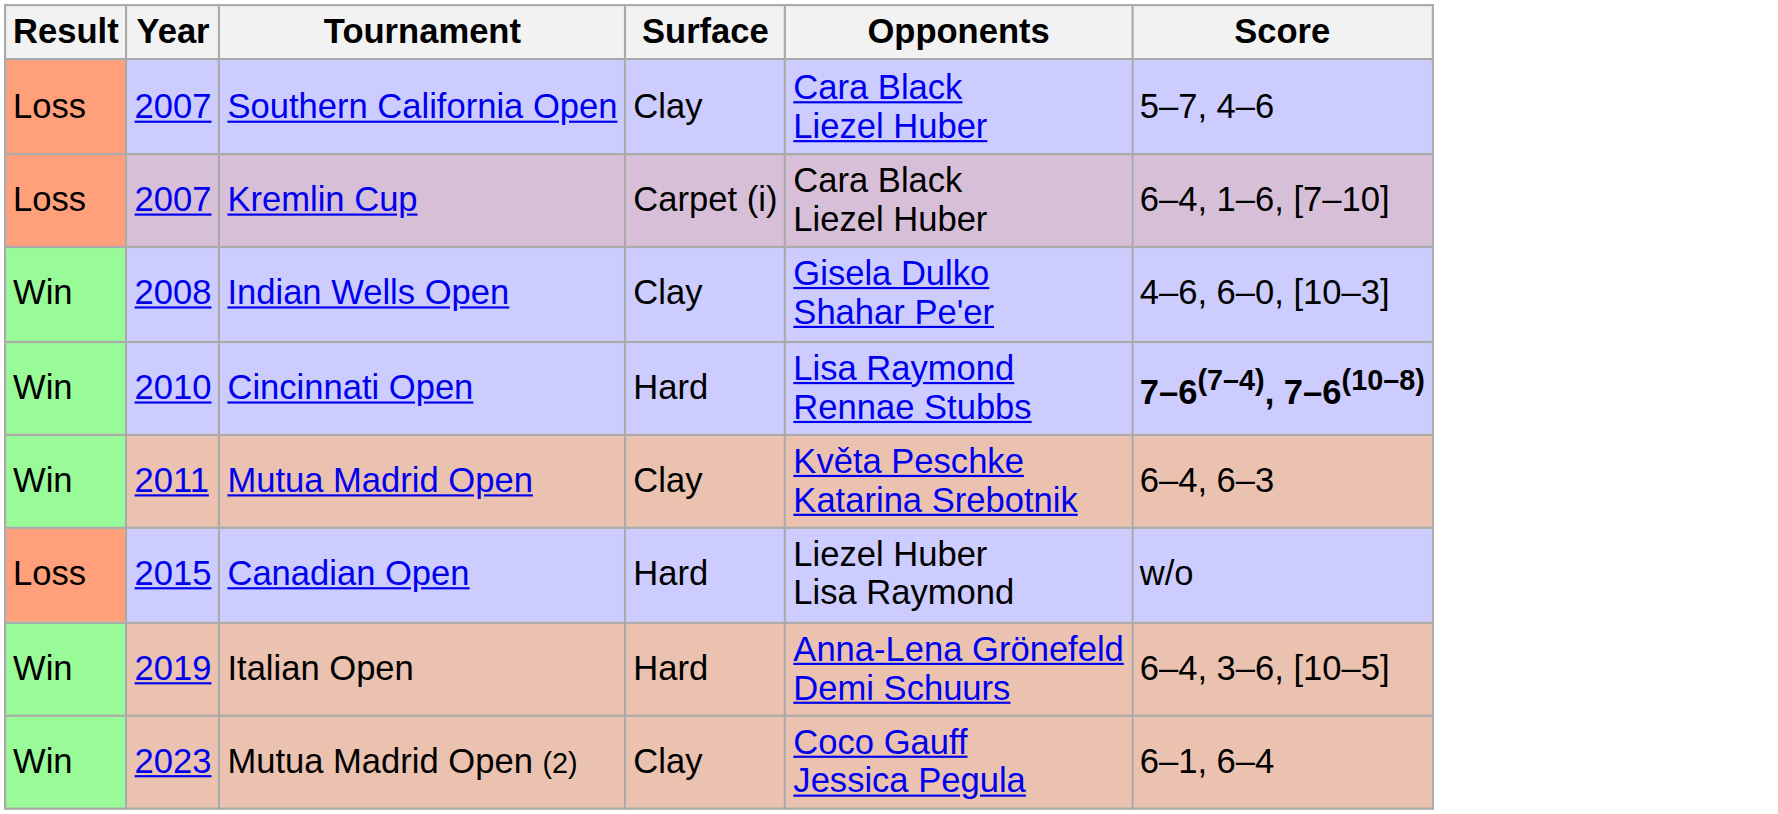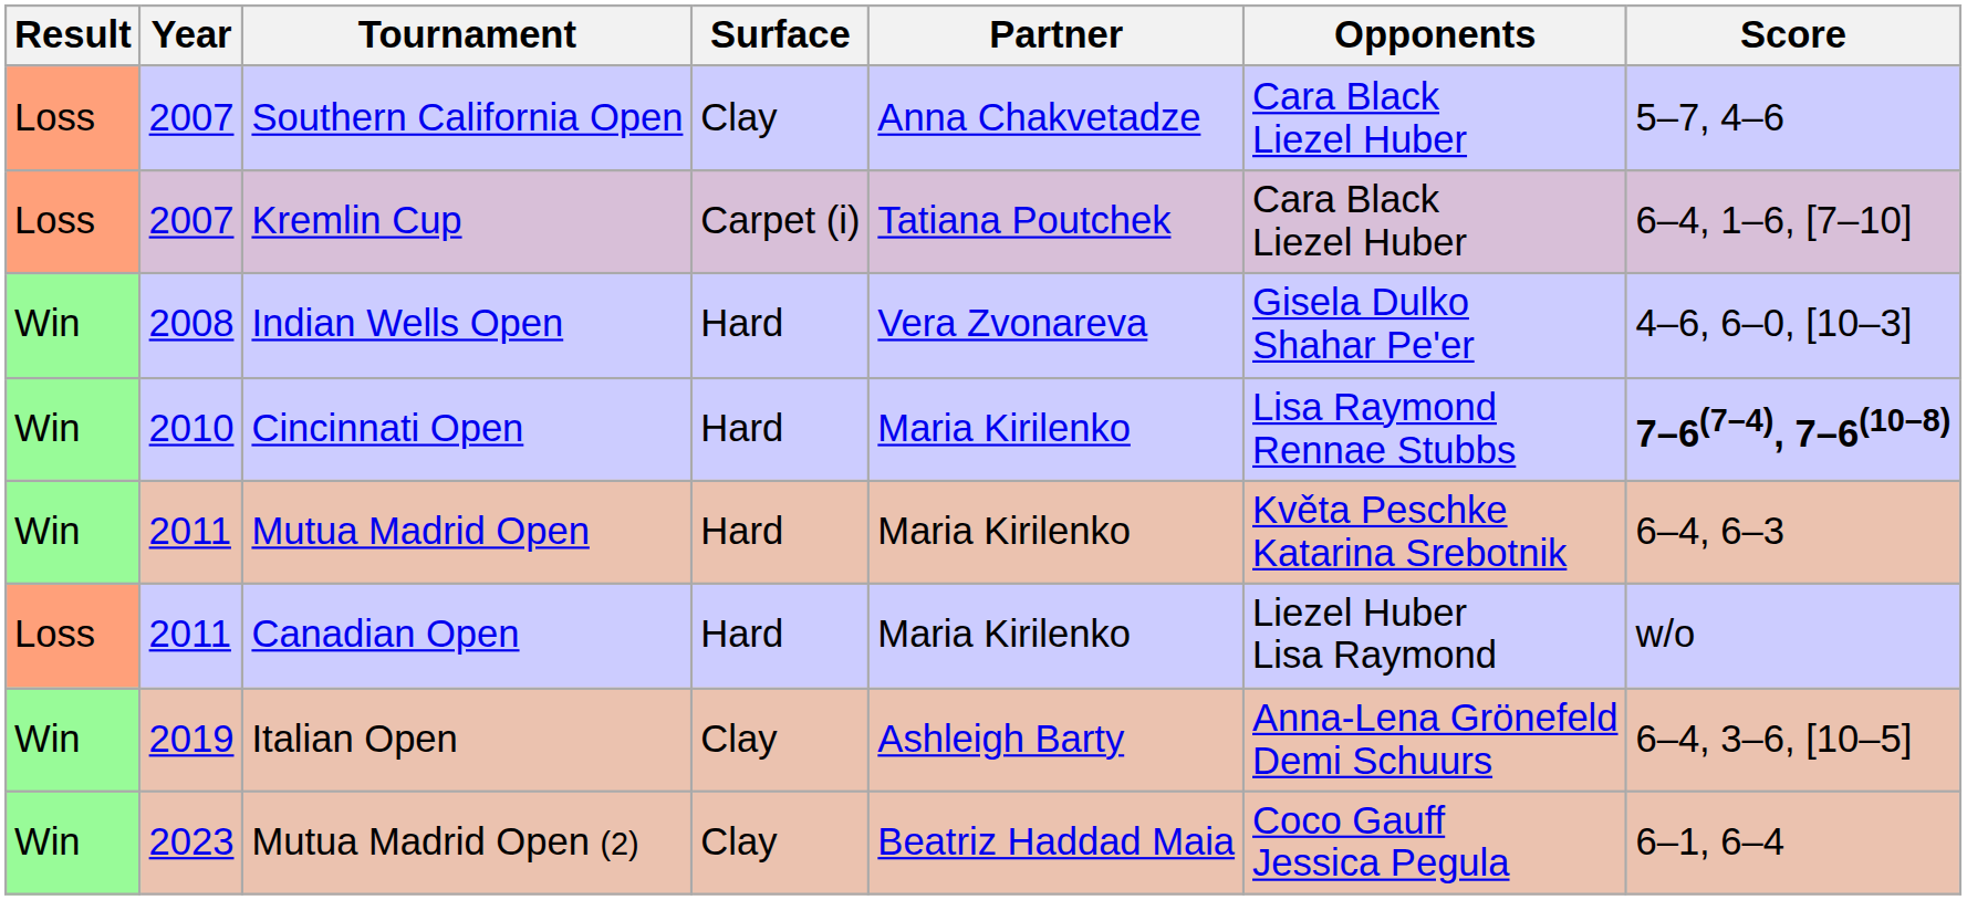 <table class="sortable wikitable">
 <tr>
 <th>Result</th>
 <th>Year</th>
 <th>Tournament</th>
 <th>Surface</th>
+<th>Partner</th>
 <th>Opponents</th>
 <th class=unsortable>Score</th>
 </tr>
 <tr bgcolor=CCCCFF>
 <td bgcolor=ffa07a>Loss</td>
 <td><a href='#'>2007</a></td>
 <td><a href='#'>Southern California Open</a></td>
 <td>Clay</td>
+<td> <a href='#'>Anna Chakvetadze</a></td>
 <td> <a href='#'>Cara Black</a><br> <a href='#'>Liezel Huber</a></td>
 <td>5–7, 4–6</td>
 </tr>
 <tr bgcolor=thistle>
 <td bgcolor=ffa07a>Loss</td>
 <td><a href='#'>2007</a></td>
 <td><a href='#'>Kremlin Cup</a></td>
 <td>Carpet (i)</td>
+<td> <a href='#'>Tatiana Poutchek</a></td>
 <td> Cara Black<br> Liezel Huber</td>
 <td>6–4, 1–6, [7–10]</td>
 </tr>
 <tr bgcolor=CCCCFF>
 <td bgcolor=98FB98>Win</td>
 <td><a href='#'>2008</a></td>
 <td><a href='#'>Indian Wells Open</a></td>
-<td>Clay</td>
+<td>Hard</td>
+<td> <a href='#'>Vera Zvonareva</a></td>
 <td> <a href='#'>Gisela Dulko</a><br> <a href='#'>Shahar Pe'er</a></td>
 <td>4–6, 6–0, [10–3]</td>
 </tr>
 <tr bgcolor=CCCCFF>
 <td bgcolor=98FB98>Win</td>
 <td><a href='#'>2010</a></td>
 <td><a href='#'>Cincinnati Open</a></td>
 <td>Hard</td>
+<td> <a href='#'>Maria Kirilenko</a></td>
 <td> <a href='#'>Lisa Raymond</a><br> <a href='#'>Rennae Stubbs</a></td>
 <td><strong>7–6<sup>(7–4)</sup>, 7–6<sup>(10–8)</sup></strong></td>
 </tr>
 <tr bgcolor=EBC2AF>
 <td bgcolor=98FB98>Win</td>
 <td><a href='#'>2011</a></td>
 <td><a href='#'>Mutua Madrid Open</a></td>
-<td>Clay</td>
+<td>Hard</td>
+<td> Maria Kirilenko</td>
 <td> <a href='#'>Květa Peschke</a><br> <a href='#'>Katarina Srebotnik</a></td>
 <td>6–4, 6–3</td>
 </tr>
 <tr bgcolor=CCCCFF>
 <td bgcolor=ffa07a>Loss</td>
-<td><a href='#'>2015</a></td>
+<td><a href='#'>2011</a></td>
 <td><a href='#'>Canadian Open</a></td>
 <td>Hard</td>
+<td> Maria Kirilenko</td>
 <td> Liezel Huber<br> Lisa Raymond</td>
 <td>w/o</td>
 </tr>
 <tr style=background:#ebc2af>
 <td bgcolor=98FB98>Win</td>
 <td><a href='#'>2019</a></td>
 <td>Italian Open</td>
-<td>Hard</td>
+<td>Clay</td>
+<td> <a href='#'>Ashleigh Barty</a></td>
 <td> <a href='#'>Anna-Lena Grönefeld</a><br> <a href='#'>Demi Schuurs</a></td>
 <td>6–4, 3–6, [10–5]</td>
 </tr>
 <tr style=background:#ebc2af>
 <td bgcolor=98FB98>Win</td>
 <td><a href='#'>2023</a></td>
 <td>Mutua Madrid Open <small>(2)</small></td>
 <td>Clay</td>
+<td> <a href='#'>Beatriz Haddad Maia</a></td>
 <td> <a href='#'>Coco Gauff</a> <br>  <a href='#'>Jessica Pegula</a></td>
 <td>6–1, 6–4</td>
 </tr>
 </table>
